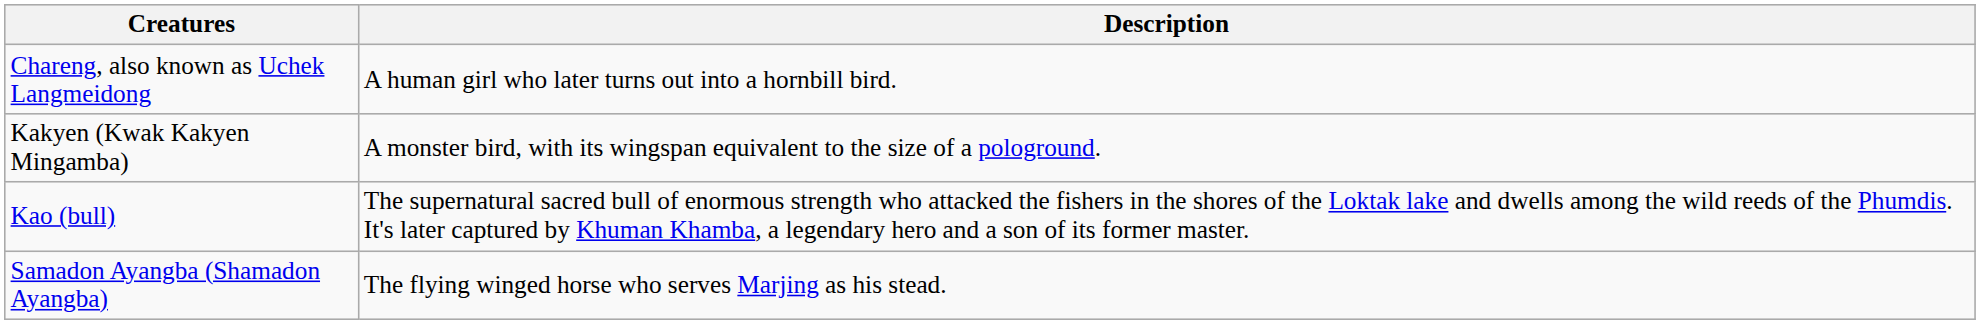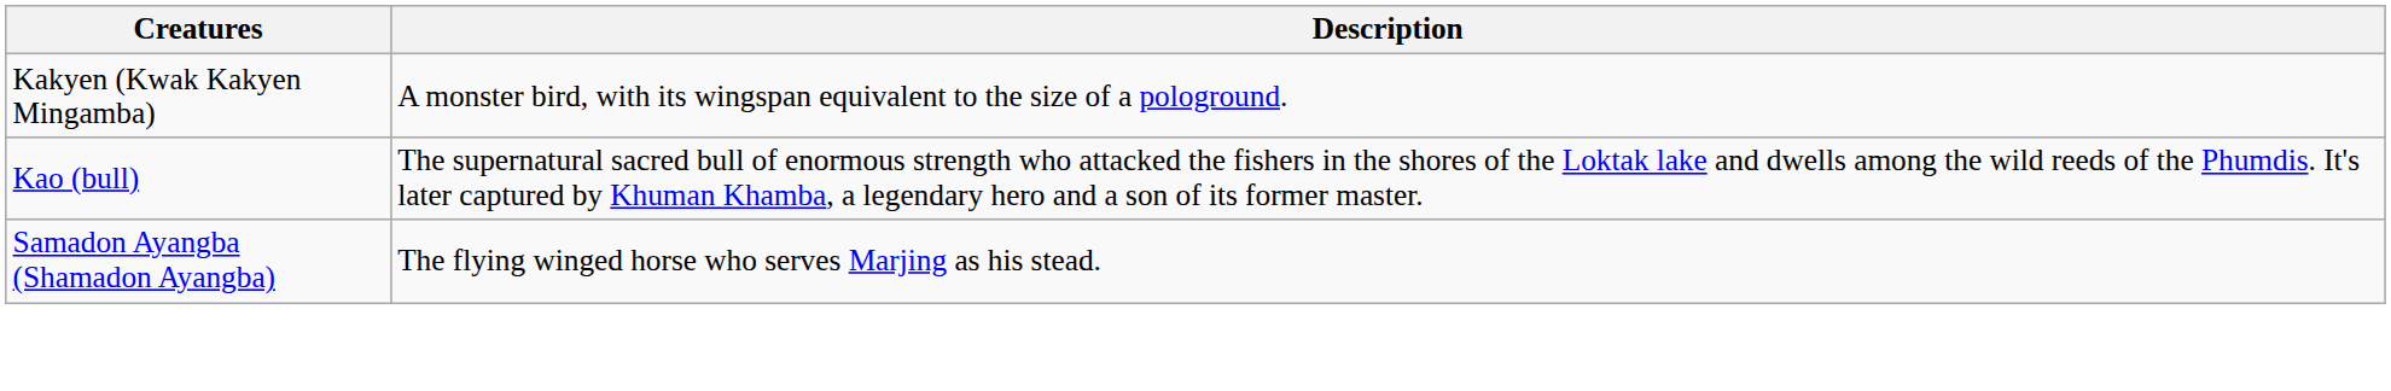 <table class="wikitable">
 <tr>
 <th>Creatures</th>
 <th>Description</th>
-</tr>
-<tr>
-<td><a href='#'>Chareng</a>, also known as <a href='#'>Uchek Langmeidong</a></td>
-<td>A human girl who later turns out into a hornbill bird.</td>
 </tr>
 <tr>
 <td>Kakyen (Kwak Kakyen Mingamba)</td>
 <td>A monster bird, with its wingspan equivalent to the size of a <a href='#'>pologround</a>.</td>
 </tr>
 <tr>
 <td><a href='#'>Kao (bull)</a></td>
 <td>The supernatural sacred bull of enormous strength who attacked the fishers in the shores of the <a href='#'>Loktak lake</a> and dwells among the wild reeds of the <a href='#'>Phumdis</a>. It's later captured by <a href='#'>Khuman Khamba</a>, a legendary hero and a son of its former master.</td>
 </tr>
 <tr>
 <td><a href='#'>Samadon Ayangba (Shamadon Ayangba)</a></td>
 <td>The flying winged horse who serves <a href='#'>Marjing</a> as his stead.</td>
 </tr>
 </table>
